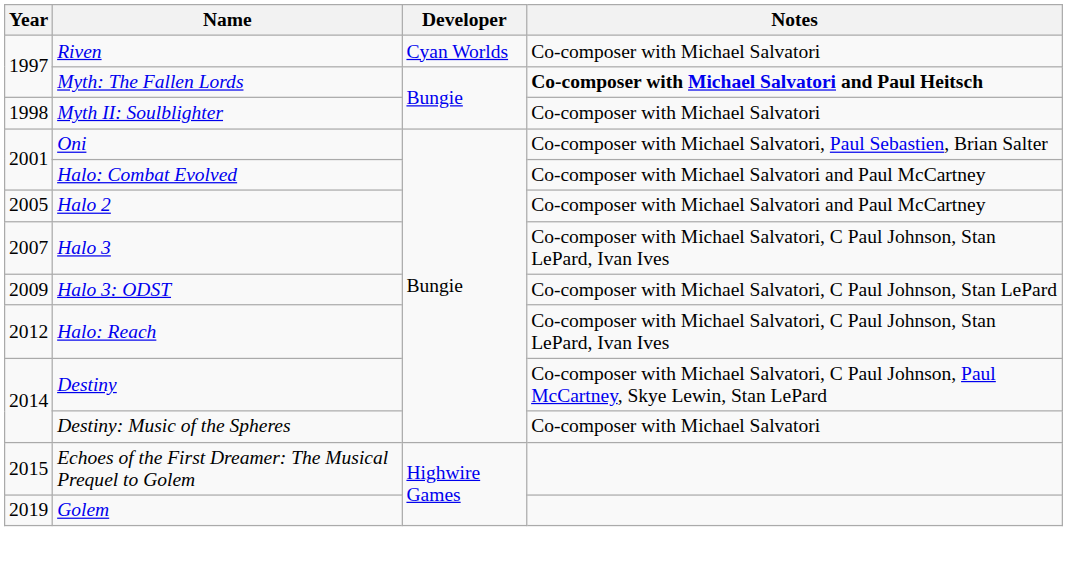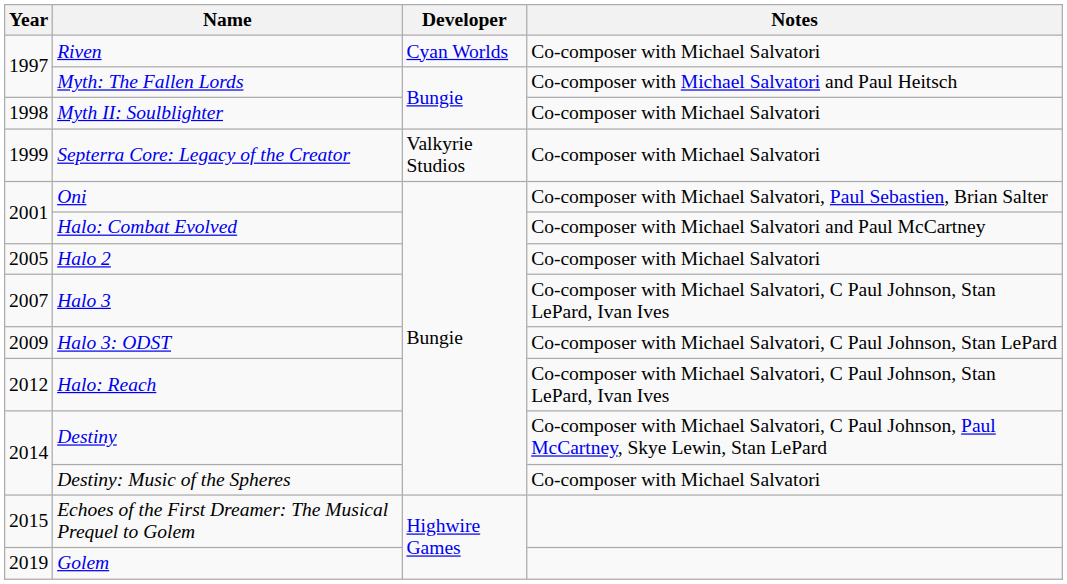 <table class="wikitable">
 <tr>
 <th>Year</th>
 <th>Name</th>
 <th>Developer</th>
 <th>Notes</th>
 </tr>
 <tr>
 <td rowspan="2">1997</td>
 <td><em><a href='#'>Riven</a></em></td>
 <td><a href='#'>Cyan Worlds</a></td>
 <td>Co-composer with Michael Salvatori</td>
 </tr>
 <tr>
 <td><em><a href='#'>Myth: The Fallen Lords</a></em></td>
 <td rowspan="2"><a href='#'>Bungie</a></td>
-<td><strong>Co-composer with <a href='#'>Michael Salvatori</a> and Paul Heitsch</strong></td>
+<td>Co-composer with <a href='#'>Michael Salvatori</a> and Paul Heitsch</td>
 </tr>
 <tr>
 <td>1998</td>
 <td><em><a href='#'>Myth II: Soulblighter</a></em></td>
+<td>Co-composer with Michael Salvatori</td>
+</tr>
+<tr>
+<td>1999</td>
+<td><em><a href='#'>Septerra Core: Legacy of the Creator</a></em></td>
+<td>Valkyrie Studios</td>
 <td>Co-composer with Michael Salvatori</td>
 </tr>
 <tr>
 <td rowspan="2">2001</td>
 <td><em><a href='#'>Oni</a></em></td>
 <td rowspan="8">Bungie</td>
 <td>Co-composer with Michael Salvatori, <a href='#'>Paul Sebastien</a>, Brian Salter</td>
 </tr>
 <tr>
 <td><em><a href='#'>Halo: Combat Evolved</a></em></td>
 <td>Co-composer with Michael Salvatori and Paul McCartney</td>
 </tr>
 <tr>
 <td>2005</td>
 <td><em><a href='#'>Halo 2</a></em></td>
-<td>Co-composer with Michael Salvatori and Paul McCartney</td>
+<td>Co-composer with Michael Salvatori</td>
 </tr>
 <tr>
 <td>2007</td>
 <td><em><a href='#'>Halo 3</a></em></td>
 <td>Co-composer with Michael Salvatori, C Paul Johnson, Stan LePard, Ivan Ives</td>
 </tr>
 <tr>
 <td>2009</td>
 <td><em><a href='#'>Halo 3: ODST</a></em></td>
 <td>Co-composer with Michael Salvatori, C Paul Johnson, Stan LePard</td>
 </tr>
 <tr>
 <td>2012</td>
 <td><em><a href='#'>Halo: Reach</a></em></td>
 <td>Co-composer with Michael Salvatori, C Paul Johnson, Stan LePard, Ivan Ives</td>
 </tr>
 <tr>
 <td rowspan="2">2014</td>
 <td><em><a href='#'>Destiny</a></em></td>
 <td>Co-composer with Michael Salvatori, C Paul Johnson, <a href='#'>Paul McCartney</a>, Skye Lewin, Stan LePard</td>
 </tr>
 <tr>
 <td><em>Destiny: Music of the Spheres</em></td>
 <td>Co-composer with Michael Salvatori</td>
 </tr>
 <tr>
 <td>2015</td>
 <td><em>Echoes of the First Dreamer: The Musical Prequel to Golem</em></td>
 <td rowspan="2"><a href='#'>Highwire Games</a></td>
 <td></td>
 </tr>
 <tr>
 <td>2019</td>
 <td><em><a href='#'>Golem</a> </em></td>
 <td></td>
 </tr>
 </table>
